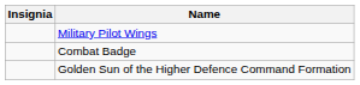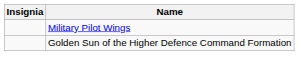 <table class="wikitable">
 <tr>
 <th>Insignia</th>
 <th>Name</th>
 </tr>
 <tr>
 <td></td>
 <td><a href='#'>Military Pilot Wings</a></td>
 </tr>
 <tr>
 <td></td>
-<td>Combat Badge</td>
-</tr>
-<tr>
-<td></td>
 <td>Golden Sun of the Higher Defence Command Formation</td>
 </tr>
 </table>
